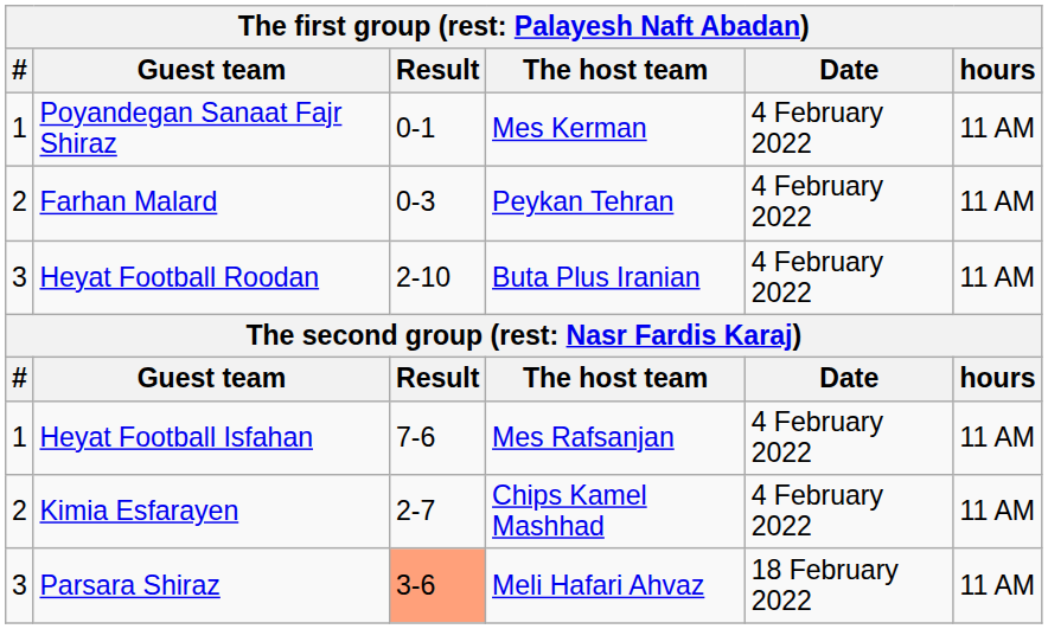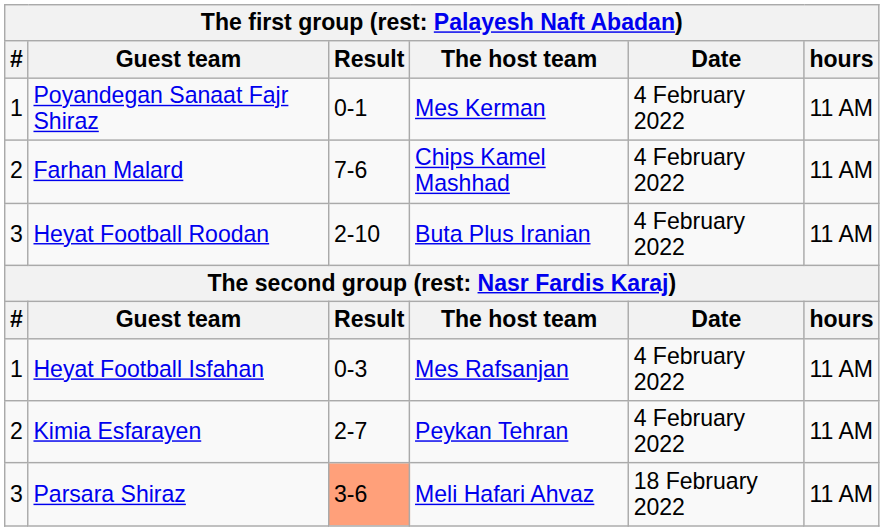 <table class="wikitable">
 <tr>
 <th colspan="6">The first group (rest: <a href='#'>Palayesh Naft Abadan</a>) </th>
 </tr>
 <tr>
 <th>#</th>
 <th>Guest team</th>
 <th>Result</th>
 <th>The host team</th>
 <th>Date</th>
 <th>hours</th>
 </tr>
 <tr>
 <td>1</td>
 <td><a href='#'>Poyandegan Sanaat Fajr Shiraz</a></td>
 <td>0-1</td>
 <td><a href='#'>Mes Kerman</a></td>
 <td>4 February 2022</td>
 <td>11 AM</td>
 </tr>
 <tr>
 <td>2</td>
 <td><a href='#'>Farhan Malard</a></td>
-<td>0-3</td>
-<td><a href='#'>Peykan Tehran</a></td>
+<td>7-6</td>
+<td><a href='#'>Chips Kamel Mashhad</a></td>
 <td>4 February 2022</td>
 <td>11 AM</td>
 </tr>
 <tr>
 <td>3</td>
 <td><a href='#'>Heyat Football Roodan</a></td>
 <td>2-10</td>
 <td><a href='#'>Buta Plus Iranian</a></td>
 <td>4 February 2022</td>
 <td>11 AM</td>
 </tr>
 <tr>
 <th colspan="6">The second group (rest: <a href='#'>Nasr Fardis Karaj</a>) </th>
 </tr>
 <tr>
 <th>#</th>
 <th>Guest team</th>
 <th>Result</th>
 <th>The host team</th>
 <th>Date</th>
 <th>hours</th>
 </tr>
 <tr>
 <td>1</td>
 <td><a href='#'>Heyat Football Isfahan</a></td>
-<td>7-6</td>
+<td>0-3</td>
 <td><a href='#'>Mes Rafsanjan</a></td>
 <td>4 February 2022</td>
 <td>11 AM</td>
 </tr>
 <tr>
 <td>2</td>
 <td><a href='#'>Kimia Esfarayen</a></td>
 <td>2-7</td>
-<td><a href='#'>Chips Kamel Mashhad</a></td>
+<td><a href='#'>Peykan Tehran</a></td>
 <td>4 February 2022</td>
 <td>11 AM</td>
 </tr>
 <tr>
 <td>3</td>
 <td><a href='#'>Parsara Shiraz</a></td>
 <td style="background: lightsalmon;">3-6</td>
 <td><a href='#'>Meli Hafari Ahvaz</a></td>
 <td>18 February 2022</td>
 <td>11 AM</td>
 </tr>
 </table>
